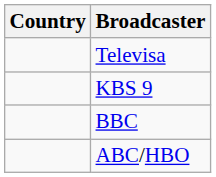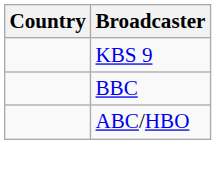 <table class="wikitable">
 <tr>
 <th align=center>Country</th>
 <th align=center>Broadcaster</th>
-</tr>
-<tr>
-<td></td>
-<td><a href='#'>Televisa</a></td>
 </tr>
 <tr>
 <td></td>
 <td><a href='#'>KBS 9</a></td>
 </tr>
 <tr>
 <td></td>
 <td><a href='#'>BBC</a></td>
 </tr>
 <tr>
 <td></td>
 <td><a href='#'>ABC</a>/<a href='#'>HBO</a></td>
 </tr>
 </table>
